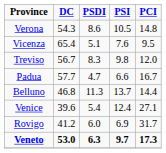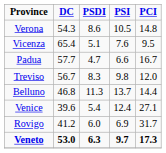 <table class="wikitable" style="text-align:center; width:250px">
 <tr>
 <td style="width:100px"><strong>Province</strong></td>
 <td style="width:50px"><strong><a href='#'>DC</a></strong></td>
 <td style="width:50px"><strong><a href='#'>PSDI</a></strong></td>
 <td style="width:50px"><strong><a href='#'>PSI</a></strong></td>
 <td style="width:50px"><strong><a href='#'>PCI</a></strong></td>
 </tr>
 <tr>
 <td><a href='#'>Verona</a></td>
 <td>54.3</td>
 <td>8.6</td>
 <td>10.5</td>
 <td>14.8</td>
 </tr>
 <tr>
 <td><a href='#'>Vicenza</a></td>
 <td>65.4</td>
 <td>5.1</td>
 <td>7.6</td>
 <td>9.5</td>
 </tr>
 <tr>
+<td><a href='#'>Padua</a></td>
+<td>57.7</td>
+<td>4.7</td>
+<td>6.6</td>
+<td>16.7</td>
+</tr>
+<tr>
 <td><a href='#'>Treviso</a></td>
 <td>56.7</td>
 <td>8.3</td>
 <td>9.8</td>
 <td>12.0</td>
-</tr>
-<tr>
-<td><a href='#'>Padua</a></td>
-<td>57.7</td>
-<td>4.7</td>
-<td>6.6</td>
-<td>16.7</td>
 </tr>
 <tr>
 <td><a href='#'>Belluno</a></td>
 <td>46.8</td>
 <td>11.3</td>
 <td>13.7</td>
 <td>14.4</td>
 </tr>
 <tr>
 <td><a href='#'>Venice</a></td>
 <td>39.6</td>
 <td>5.4</td>
 <td>12.4</td>
 <td>27.1</td>
 </tr>
 <tr>
 <td><a href='#'>Rovigo</a></td>
 <td>41.2</td>
 <td>6.0</td>
 <td>6.9</td>
 <td>31.7</td>
 </tr>
 <tr>
 <td><strong><a href='#'>Veneto</a></strong></td>
 <td><strong>53.0</strong></td>
 <td><strong>6.3</strong></td>
 <td><strong>9.7</strong></td>
 <td><strong>17.3</strong></td>
 </tr>
 <tr>
 </tr>
 </table>
